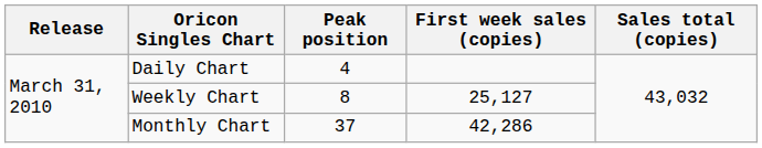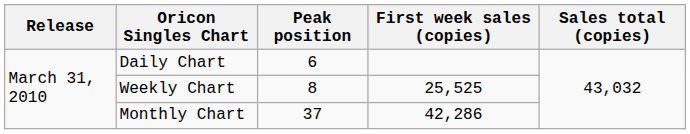 <table class="wikitable" width="550px">
 <tr>
 <th>Release</th>
 <th>Oricon Singles Chart</th>
 <th>Peak position</th>
 <th>First week sales (copies)</th>
 <th>Sales total (copies)</th>
 </tr>
 <tr>
 <td rowspan="4">March 31, 2010</td>
 <td>Daily Chart</td>
-<td align="center">4</td>
+<td align="center">6</td>
 <td align="center"></td>
 <td rowspan="4" align="center">43,032</td>
 </tr>
 <tr>
 <td>Weekly Chart</td>
 <td align="center">8</td>
-<td align="center">25,127</td>
+<td align="center">25,525</td>
 </tr>
 <tr>
 <td>Monthly Chart</td>
 <td align="center">37</td>
 <td align="center">42,286</td>
 </tr>
 </table>
